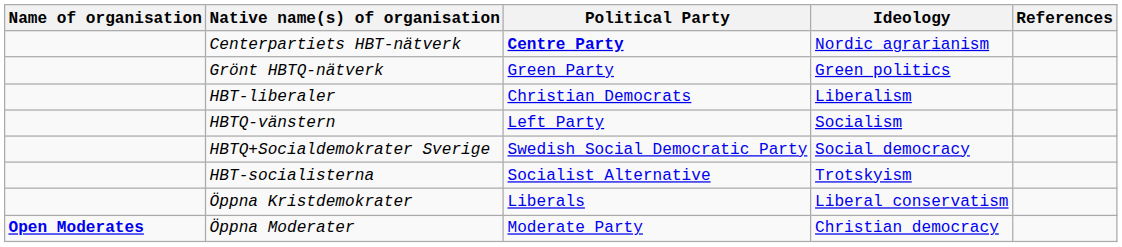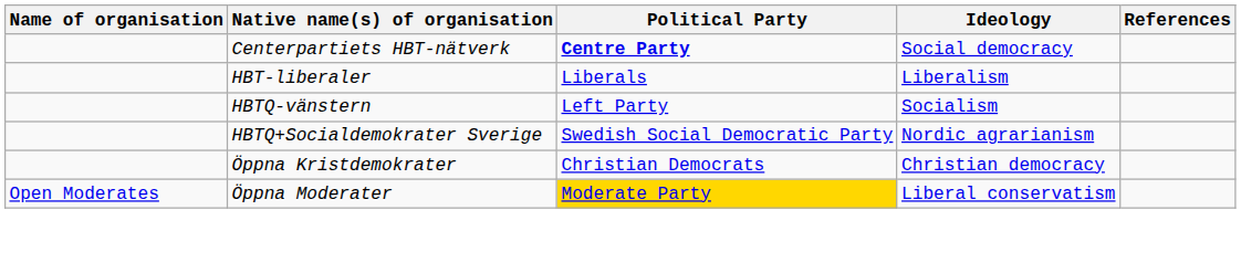 <table class="wikitable">
 <tr>
 <th>Name of organisation</th>
 <th>Native name(s) of organisation</th>
 <th>Political Party</th>
 <th>Ideology</th>
 <th>References</th>
 </tr>
 <tr>
 <td></td>
 <td><em>Centerpartiets HBT-nätverk</em></td>
 <td><strong><a href='#'>Centre Party</a></strong></td>
-<td><a href='#'>Nordic agrarianism</a></td>
-<td></td>
-</tr>
-<tr>
-<td></td>
-<td><em>Grönt HBTQ-nätverk</em></td>
-<td><a href='#'>Green Party</a></td>
-<td><a href='#'>Green politics</a></td>
+<td><a href='#'>Social democracy</a></td>
 <td></td>
 </tr>
 <tr>
 <td></td>
 <td><em>HBT-liberaler</em></td>
-<td><a href='#'>Christian Democrats</a></td>
+<td><a href='#'>Liberals</a></td>
 <td><a href='#'>Liberalism</a></td>
 <td></td>
 </tr>
 <tr>
 <td></td>
 <td><em>HBTQ-vänstern</em></td>
 <td><a href='#'>Left Party</a></td>
 <td><a href='#'>Socialism</a></td>
 <td></td>
 </tr>
 <tr>
 <td></td>
 <td><em>HBTQ+Socialdemokrater Sverige</em></td>
 <td><a href='#'>Swedish Social Democratic Party</a></td>
-<td><a href='#'>Social democracy</a></td>
-<td></td>
-</tr>
-<tr>
-<td></td>
-<td><em>HBT-socialisterna</em></td>
-<td><a href='#'>Socialist Alternative</a></td>
-<td><a href='#'>Trotskyism</a></td>
+<td><a href='#'>Nordic agrarianism</a></td>
 <td></td>
 </tr>
 <tr>
 <td></td>
 <td><em>Öppna Kristdemokrater</em></td>
-<td><a href='#'>Liberals</a></td>
+<td><a href='#'>Christian Democrats</a></td>
+<td><a href='#'>Christian democracy</a></td>
+<td></td>
+</tr>
+<tr>
+<td><a href='#'>Open Moderates</a></td>
+<td><em>Öppna Moderater</em></td>
+<td style="background: gold;"><a href='#'>Moderate Party</a></td>
 <td><a href='#'>Liberal conservatism</a></td>
 <td></td>
 </tr>
-<tr>
-<td><strong><a href='#'>Open Moderates</a></strong></td>
-<td><em>Öppna Moderater</em></td>
-<td><a href='#'>Moderate Party</a></td>
-<td><a href='#'>Christian democracy</a></td>
-<td></td>
-</tr>
 </table>
